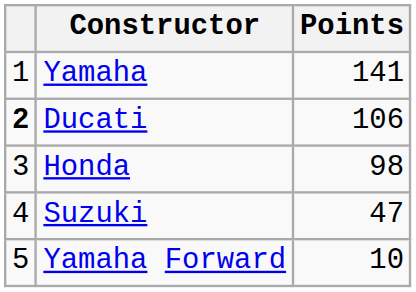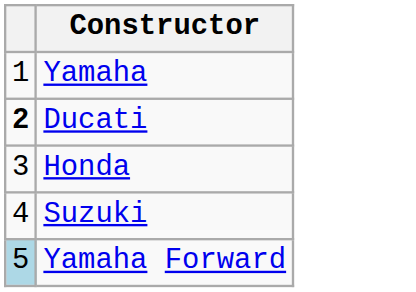 <table class="wikitable" style="font-size: 95%;">
 <tr>
 <th></th>
 <th>Constructor</th>
-<th>Points</th>
 </tr>
 <tr>
 <td align=center>1</td>
 <td> <a href='#'>Yamaha</a></td>
-<td align=right>141</td>
 </tr>
 <tr>
 <td align=center><strong>2</strong></td>
 <td> <a href='#'>Ducati</a></td>
-<td align=right>106</td>
 </tr>
 <tr>
 <td align=center>3</td>
 <td> <a href='#'>Honda</a></td>
-<td align=right>98</td>
 </tr>
 <tr>
 <td align=center>4</td>
 <td> <a href='#'>Suzuki</a></td>
-<td align=right>47</td>
 </tr>
 <tr>
-<td align=center>5</td>
+<td align=center style="background: lightblue;">5</td>
 <td> <a href='#'>Yamaha</a> <a href='#'>Forward</a></td>
-<td align=right>10</td>
 </tr>
 </table>
